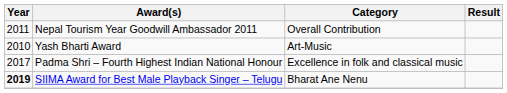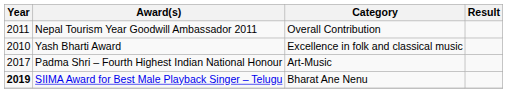 <table class="wikitable sortable">
 <tr>
 <th>Year</th>
 <th>Award(s)</th>
 <th>Category</th>
 <th>Result</th>
 </tr>
 <tr>
 <td>2011</td>
 <td>Nepal Tourism Year Goodwill Ambassador 2011</td>
 <td>Overall Contribution</td>
 <td></td>
 </tr>
 <tr>
 <td>2010</td>
 <td>Yash Bharti Award</td>
-<td>Art-Music</td>
+<td>Excellence in folk and classical music</td>
 <td></td>
 </tr>
 <tr>
 <td>2017</td>
 <td>Padma Shri – Fourth Highest Indian National Honour</td>
-<td>Excellence in folk and classical music</td>
+<td>Art-Music</td>
 <td></td>
 </tr>
 <tr>
 <td><strong>2019</strong></td>
 <td><a href='#'>SIIMA Award for Best Male Playback Singer – Telugu</a></td>
 <td>Bharat Ane Nenu</td>
 <td></td>
 </tr>
 <tr>
 </tr>
 </table>
